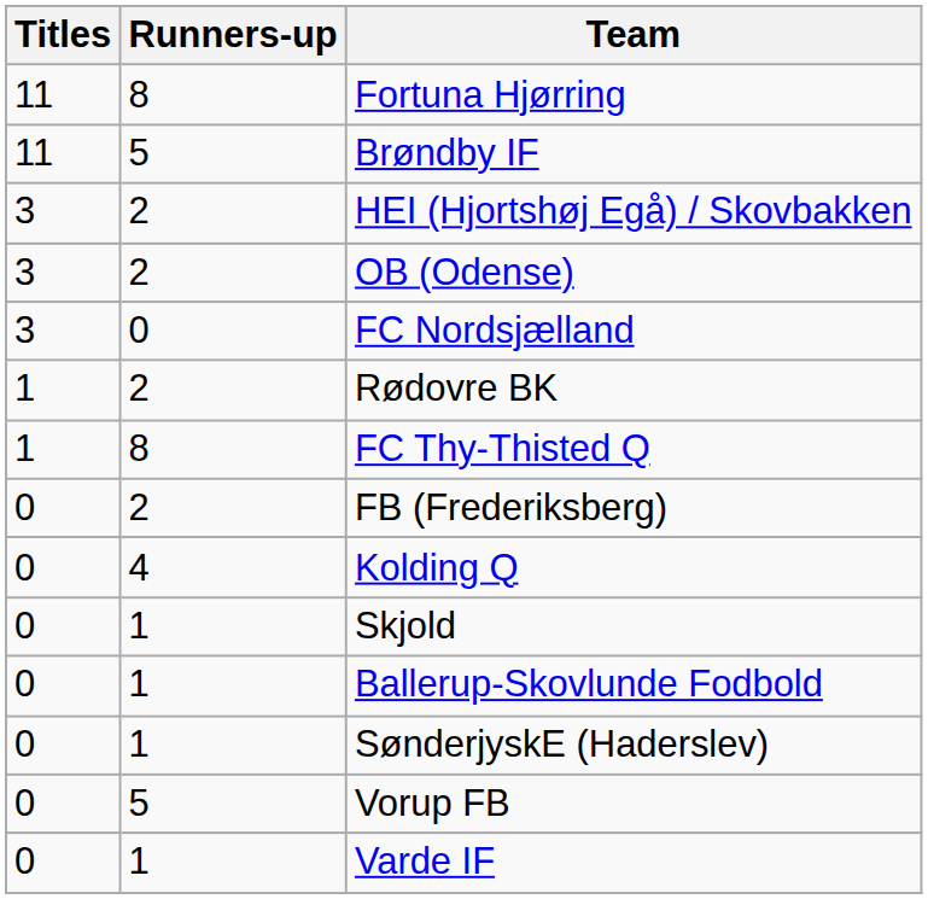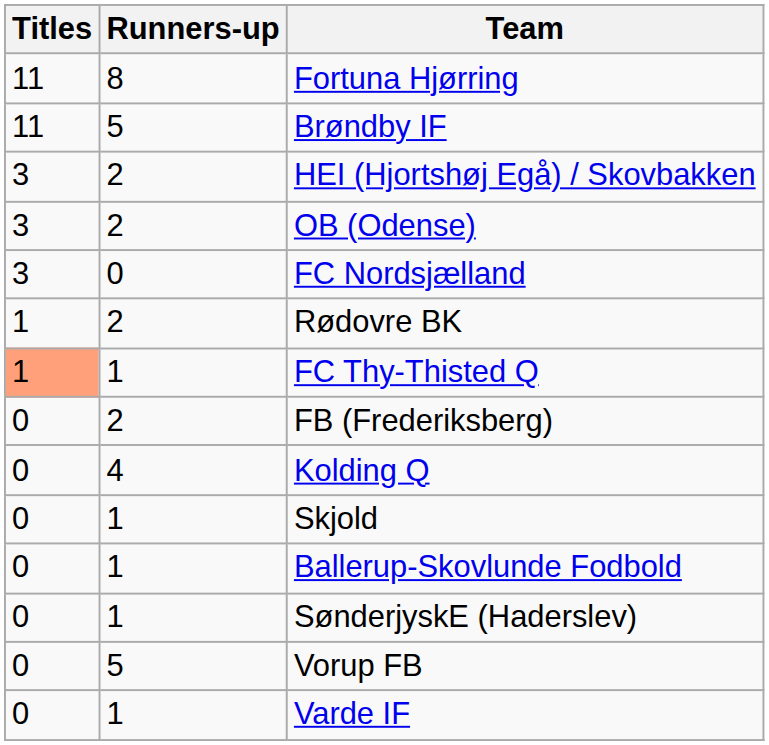 <table class="sortable wikitable">
 <tr>
 <th>Titles</th>
 <th>Runners-up</th>
 <th>Team</th>
 </tr>
 <tr>
 <td>11</td>
 <td>8</td>
 <td><a href='#'>Fortuna Hjørring</a></td>
 </tr>
 <tr>
 <td>11</td>
 <td>5</td>
 <td><a href='#'>Brøndby IF</a></td>
 </tr>
 <tr>
 <td>3</td>
 <td>2</td>
 <td><a href='#'>HEI (Hjortshøj Egå) / Skovbakken</a></td>
 </tr>
 <tr>
 <td>3</td>
 <td>2</td>
 <td><a href='#'>OB (Odense)</a></td>
 </tr>
 <tr>
 <td>3</td>
 <td>0</td>
 <td><a href='#'>FC Nordsjælland</a></td>
 </tr>
 <tr>
 <td>1</td>
 <td>2</td>
 <td>Rødovre BK</td>
 </tr>
 <tr>
+<td style="background: lightsalmon;">1</td>
 <td>1</td>
-<td>8</td>
 <td><a href='#'>FC Thy-Thisted Q</a></td>
 </tr>
 <tr>
 <td>0</td>
 <td>2</td>
 <td>FB (Frederiksberg)</td>
 </tr>
 <tr>
 <td>0</td>
 <td>4</td>
 <td><a href='#'>Kolding Q</a></td>
 </tr>
 <tr>
 <td>0</td>
 <td>1</td>
 <td>Skjold</td>
 </tr>
 <tr>
 <td>0</td>
 <td>1</td>
 <td><a href='#'>Ballerup-Skovlunde Fodbold</a></td>
 </tr>
 <tr>
 <td>0</td>
 <td>1</td>
 <td>SønderjyskE (Haderslev)</td>
 </tr>
 <tr>
 <td>0</td>
 <td>5</td>
 <td>Vorup FB</td>
 </tr>
 <tr>
 <td>0</td>
 <td>1</td>
 <td><a href='#'>Varde IF</a></td>
 </tr>
 <tr>
 </tr>
 </table>
